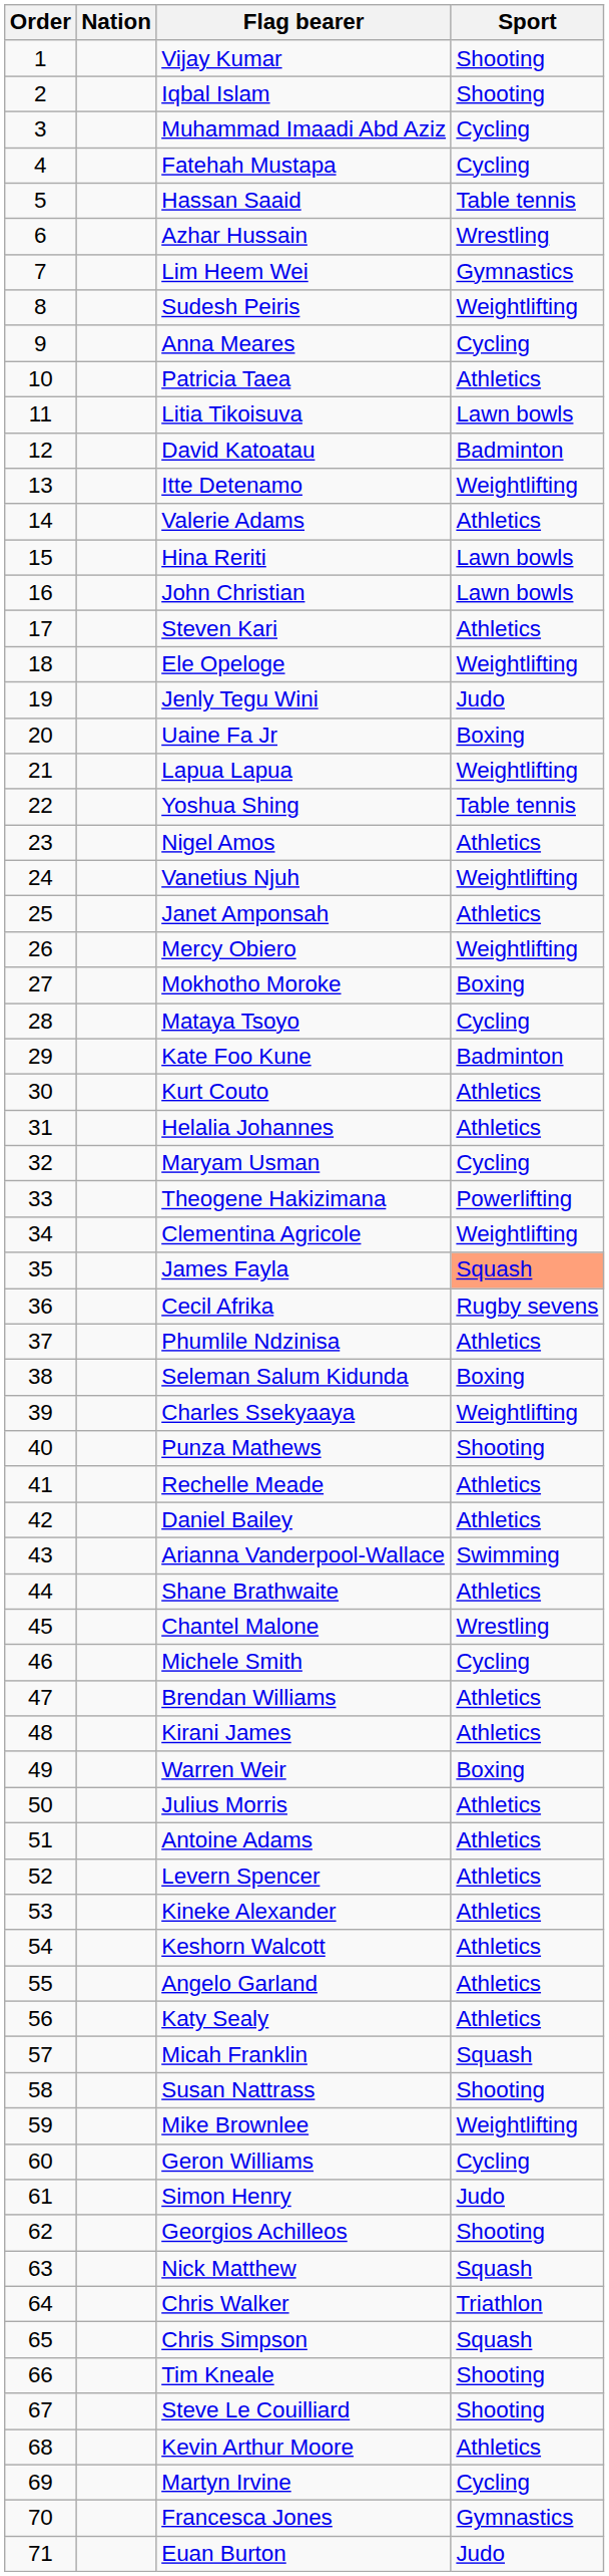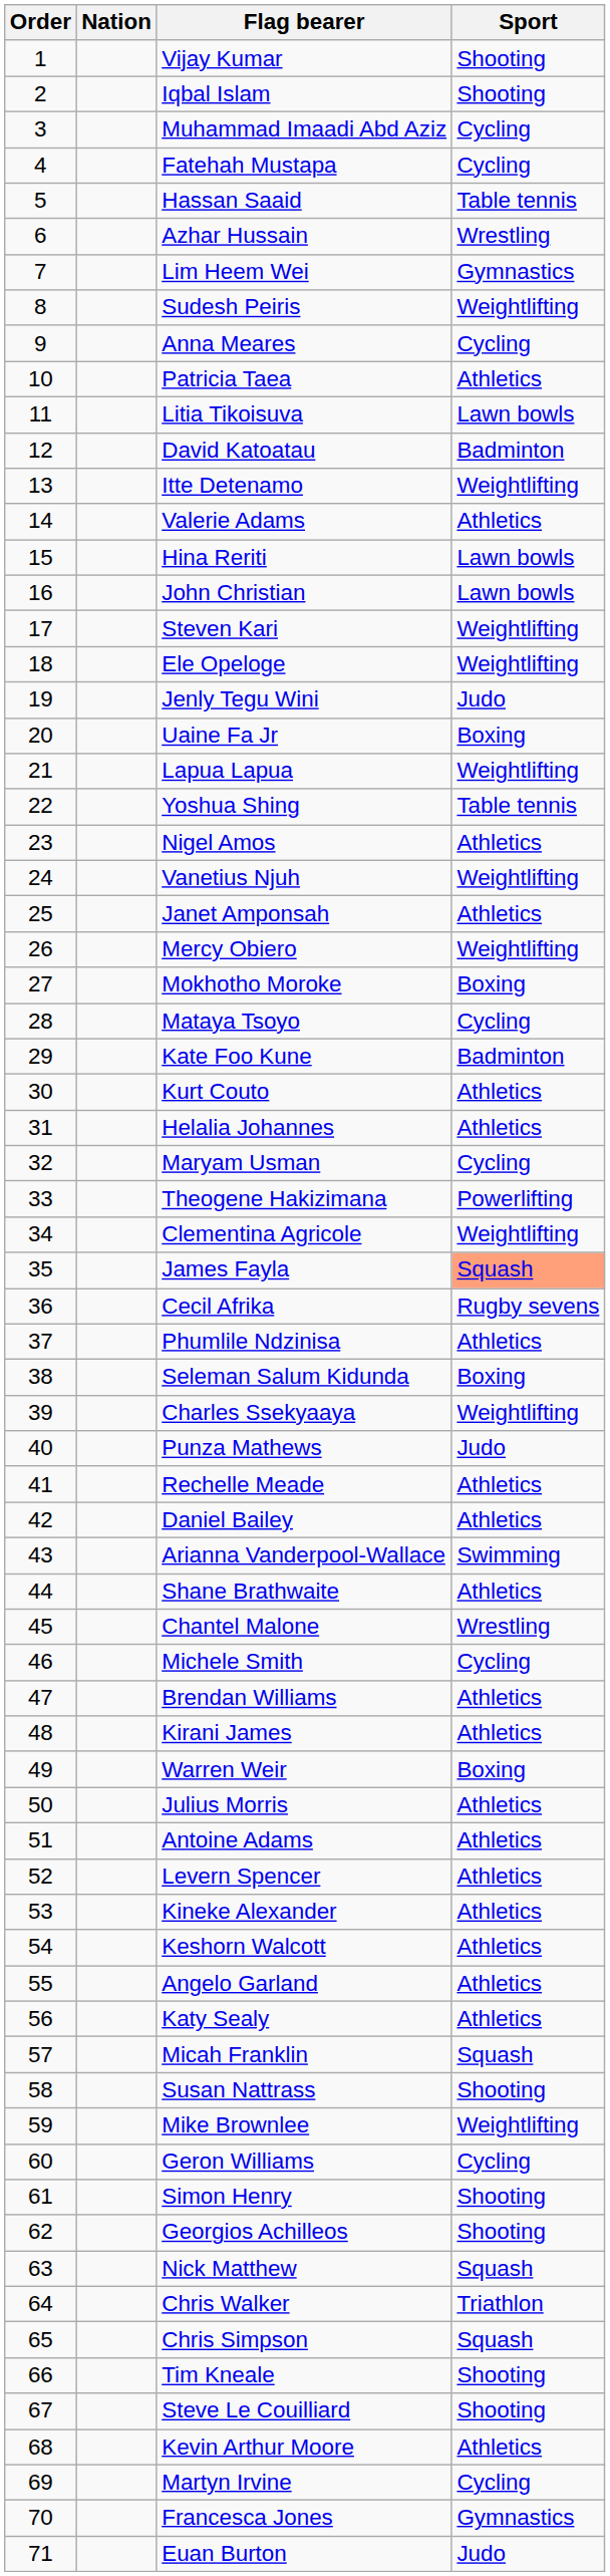 <table class="sortable wikitable">
 <tr>
 <th>Order</th>
 <th>Nation</th>
 <th>Flag bearer</th>
 <th>Sport</th>
 </tr>
 <tr>
 <td align=center>1</td>
 <td></td>
 <td><a href='#'>Vijay Kumar</a></td>
 <td><a href='#'>Shooting</a></td>
 </tr>
 <tr>
 <td align=center>2</td>
 <td></td>
 <td><a href='#'>Iqbal Islam</a></td>
 <td><a href='#'>Shooting</a></td>
 </tr>
 <tr>
 <td align=center>3</td>
 <td></td>
 <td><a href='#'>Muhammad Imaadi Abd Aziz</a></td>
 <td><a href='#'>Cycling</a></td>
 </tr>
 <tr>
 <td align=center>4</td>
 <td></td>
 <td><a href='#'>Fatehah Mustapa</a></td>
 <td><a href='#'>Cycling</a></td>
 </tr>
 <tr>
 <td align=center>5</td>
 <td></td>
 <td><a href='#'>Hassan Saaid</a></td>
 <td><a href='#'>Table tennis</a></td>
 </tr>
 <tr>
 <td align=center>6</td>
 <td></td>
 <td><a href='#'>Azhar Hussain</a></td>
 <td><a href='#'>Wrestling</a></td>
 </tr>
 <tr>
 <td align=center>7</td>
 <td></td>
 <td><a href='#'>Lim Heem Wei</a></td>
 <td><a href='#'>Gymnastics</a></td>
 </tr>
 <tr>
 <td align=center>8</td>
 <td></td>
 <td><a href='#'>Sudesh Peiris</a></td>
 <td><a href='#'>Weightlifting</a></td>
 </tr>
 <tr>
 <td align=center>9</td>
 <td></td>
 <td><a href='#'>Anna Meares</a></td>
 <td><a href='#'>Cycling</a></td>
 </tr>
 <tr>
 <td align=center>10</td>
 <td></td>
 <td><a href='#'>Patricia Taea</a></td>
 <td><a href='#'>Athletics</a></td>
 </tr>
 <tr>
 <td align=center>11</td>
 <td></td>
 <td><a href='#'>Litia Tikoisuva</a></td>
 <td><a href='#'>Lawn bowls</a></td>
 </tr>
 <tr>
 <td align=center>12</td>
 <td></td>
 <td><a href='#'>David Katoatau</a></td>
 <td><a href='#'>Badminton</a></td>
 </tr>
 <tr>
 <td align=center>13</td>
 <td></td>
 <td><a href='#'>Itte Detenamo</a></td>
 <td><a href='#'>Weightlifting</a></td>
 </tr>
 <tr>
 <td align=center>14</td>
 <td></td>
 <td><a href='#'>Valerie Adams</a></td>
 <td><a href='#'>Athletics</a></td>
 </tr>
 <tr>
 <td align=center>15</td>
 <td></td>
 <td><a href='#'>Hina Reriti</a></td>
 <td><a href='#'>Lawn bowls</a></td>
 </tr>
 <tr>
 <td align=center>16</td>
 <td></td>
 <td><a href='#'>John Christian</a></td>
 <td><a href='#'>Lawn bowls</a></td>
 </tr>
 <tr>
 <td align=center>17</td>
 <td></td>
 <td><a href='#'>Steven Kari</a></td>
-<td><a href='#'>Athletics</a></td>
+<td><a href='#'>Weightlifting</a></td>
 </tr>
 <tr>
 <td align=center>18</td>
 <td></td>
 <td><a href='#'>Ele Opeloge</a></td>
 <td><a href='#'>Weightlifting</a></td>
 </tr>
 <tr>
 <td align=center>19</td>
 <td></td>
 <td><a href='#'>Jenly Tegu Wini</a></td>
 <td><a href='#'>Judo</a></td>
 </tr>
 <tr>
 <td align=center>20</td>
 <td></td>
 <td><a href='#'>Uaine Fa Jr</a></td>
 <td><a href='#'>Boxing</a></td>
 </tr>
 <tr>
 <td align=center>21</td>
 <td></td>
 <td><a href='#'>Lapua Lapua</a></td>
 <td><a href='#'>Weightlifting</a></td>
 </tr>
 <tr>
 <td align=center>22</td>
 <td></td>
 <td><a href='#'>Yoshua Shing</a></td>
 <td><a href='#'>Table tennis</a></td>
 </tr>
 <tr>
 <td align=center>23</td>
 <td></td>
 <td><a href='#'>Nigel Amos</a></td>
 <td><a href='#'>Athletics</a></td>
 </tr>
 <tr>
 <td align=center>24</td>
 <td></td>
 <td><a href='#'>Vanetius Njuh</a></td>
 <td><a href='#'>Weightlifting</a></td>
 </tr>
 <tr>
 <td align=center>25</td>
 <td></td>
 <td><a href='#'>Janet Amponsah</a></td>
 <td><a href='#'>Athletics</a></td>
 </tr>
 <tr>
 <td align=center>26</td>
 <td></td>
 <td><a href='#'>Mercy Obiero</a></td>
 <td><a href='#'>Weightlifting</a></td>
 </tr>
 <tr>
 <td align=center>27</td>
 <td></td>
 <td><a href='#'>Mokhotho Moroke</a></td>
 <td><a href='#'>Boxing</a></td>
 </tr>
 <tr>
 <td align=center>28</td>
 <td></td>
 <td><a href='#'>Mataya Tsoyo</a></td>
 <td><a href='#'>Cycling</a></td>
 </tr>
 <tr>
 <td align=center>29</td>
 <td></td>
 <td><a href='#'>Kate Foo Kune</a></td>
 <td><a href='#'>Badminton</a></td>
 </tr>
 <tr>
 <td align=center>30</td>
 <td></td>
 <td><a href='#'>Kurt Couto</a></td>
 <td><a href='#'>Athletics</a></td>
 </tr>
 <tr>
 <td align=center>31</td>
 <td></td>
 <td><a href='#'>Helalia Johannes</a></td>
 <td><a href='#'>Athletics</a></td>
 </tr>
 <tr>
 <td align=center>32</td>
 <td></td>
 <td><a href='#'>Maryam Usman</a></td>
 <td><a href='#'>Cycling</a></td>
 </tr>
 <tr>
 <td align=center>33</td>
 <td></td>
 <td><a href='#'>Theogene Hakizimana</a></td>
 <td><a href='#'>Powerlifting</a></td>
 </tr>
 <tr>
 <td align=center>34</td>
 <td></td>
 <td><a href='#'>Clementina Agricole</a></td>
 <td><a href='#'>Weightlifting</a></td>
 </tr>
 <tr>
 <td align=center>35</td>
 <td></td>
 <td><a href='#'>James Fayla</a></td>
 <td style="background: lightsalmon;"><a href='#'>Squash</a></td>
 </tr>
 <tr>
 <td align=center>36</td>
 <td></td>
 <td><a href='#'>Cecil Afrika</a></td>
 <td><a href='#'>Rugby sevens</a></td>
 </tr>
 <tr>
 <td align=center>37</td>
 <td></td>
 <td><a href='#'>Phumlile Ndzinisa</a></td>
 <td><a href='#'>Athletics</a></td>
 </tr>
 <tr>
 <td align=center>38</td>
 <td></td>
 <td><a href='#'>Seleman Salum Kidunda</a></td>
 <td><a href='#'>Boxing</a></td>
 </tr>
 <tr>
 <td align=center>39</td>
 <td></td>
 <td><a href='#'>Charles Ssekyaaya</a></td>
 <td><a href='#'>Weightlifting</a></td>
 </tr>
 <tr>
 <td align=center>40</td>
 <td></td>
 <td><a href='#'>Punza Mathews</a></td>
-<td><a href='#'>Shooting</a></td>
+<td><a href='#'>Judo</a></td>
 </tr>
 <tr>
 <td align=center>41</td>
 <td></td>
 <td><a href='#'>Rechelle Meade</a></td>
 <td><a href='#'>Athletics</a></td>
 </tr>
 <tr>
 <td align=center>42</td>
 <td></td>
 <td><a href='#'>Daniel Bailey</a></td>
 <td><a href='#'>Athletics</a></td>
 </tr>
 <tr>
 <td align=center>43</td>
 <td></td>
 <td><a href='#'>Arianna Vanderpool-Wallace</a></td>
 <td><a href='#'>Swimming</a></td>
 </tr>
 <tr>
 <td align=center>44</td>
 <td></td>
 <td><a href='#'>Shane Brathwaite</a></td>
 <td><a href='#'>Athletics</a></td>
 </tr>
 <tr>
 <td align=center>45</td>
 <td></td>
 <td><a href='#'>Chantel Malone</a></td>
 <td><a href='#'>Wrestling</a></td>
 </tr>
 <tr>
 <td align=center>46</td>
 <td></td>
 <td><a href='#'>Michele Smith</a></td>
 <td><a href='#'>Cycling</a></td>
 </tr>
 <tr>
 <td align=center>47</td>
 <td></td>
 <td><a href='#'>Brendan Williams</a></td>
 <td><a href='#'>Athletics</a></td>
 </tr>
 <tr>
 <td align=center>48</td>
 <td></td>
 <td><a href='#'>Kirani James</a></td>
 <td><a href='#'>Athletics</a></td>
 </tr>
 <tr>
 <td align=center>49</td>
 <td></td>
 <td><a href='#'>Warren Weir</a></td>
 <td><a href='#'>Boxing</a></td>
 </tr>
 <tr>
 <td align=center>50</td>
 <td></td>
 <td><a href='#'>Julius Morris</a></td>
 <td><a href='#'>Athletics</a></td>
 </tr>
 <tr>
 <td align=center>51</td>
 <td></td>
 <td><a href='#'>Antoine Adams</a></td>
 <td><a href='#'>Athletics</a></td>
 </tr>
 <tr>
 <td align=center>52</td>
 <td></td>
 <td><a href='#'>Levern Spencer</a></td>
 <td><a href='#'>Athletics</a></td>
 </tr>
 <tr>
 <td align=center>53</td>
 <td></td>
 <td><a href='#'>Kineke Alexander</a></td>
 <td><a href='#'>Athletics</a></td>
 </tr>
 <tr>
 <td align=center>54</td>
 <td></td>
 <td><a href='#'>Keshorn Walcott</a></td>
 <td><a href='#'>Athletics</a></td>
 </tr>
 <tr>
 <td align=center>55</td>
 <td></td>
 <td><a href='#'>Angelo Garland</a></td>
 <td><a href='#'>Athletics</a></td>
 </tr>
 <tr>
 <td align=center>56</td>
 <td></td>
 <td><a href='#'>Katy Sealy</a></td>
 <td><a href='#'>Athletics</a></td>
 </tr>
 <tr>
 <td align=center>57</td>
 <td></td>
 <td><a href='#'>Micah Franklin</a></td>
 <td><a href='#'>Squash</a></td>
 </tr>
 <tr>
 <td align=center>58</td>
 <td></td>
 <td><a href='#'>Susan Nattrass</a></td>
 <td><a href='#'>Shooting</a></td>
 </tr>
 <tr>
 <td align=center>59</td>
 <td></td>
 <td><a href='#'>Mike Brownlee</a></td>
 <td><a href='#'>Weightlifting</a></td>
 </tr>
 <tr>
 <td align=center>60</td>
 <td></td>
 <td><a href='#'>Geron Williams</a></td>
 <td><a href='#'>Cycling</a></td>
 </tr>
 <tr>
 <td align=center>61</td>
 <td></td>
 <td><a href='#'>Simon Henry</a></td>
-<td><a href='#'>Judo</a></td>
+<td><a href='#'>Shooting</a></td>
 </tr>
 <tr>
 <td align=center>62</td>
 <td></td>
 <td><a href='#'>Georgios Achilleos</a></td>
 <td><a href='#'>Shooting</a></td>
 </tr>
 <tr>
 <td align=center>63</td>
 <td></td>
 <td><a href='#'>Nick Matthew</a></td>
 <td><a href='#'>Squash</a></td>
 </tr>
 <tr>
 <td align=center>64</td>
 <td></td>
 <td><a href='#'>Chris Walker</a></td>
 <td><a href='#'>Triathlon</a></td>
 </tr>
 <tr>
 <td align=center>65</td>
 <td></td>
 <td><a href='#'>Chris Simpson</a></td>
 <td><a href='#'>Squash</a></td>
 </tr>
 <tr>
 <td align=center>66</td>
 <td></td>
 <td><a href='#'>Tim Kneale</a></td>
 <td><a href='#'>Shooting</a></td>
 </tr>
 <tr>
 <td align=center>67</td>
 <td></td>
 <td><a href='#'>Steve Le Couilliard</a></td>
 <td><a href='#'>Shooting</a></td>
 </tr>
 <tr>
 <td align=center>68</td>
 <td></td>
 <td><a href='#'>Kevin Arthur Moore</a></td>
 <td><a href='#'>Athletics</a></td>
 </tr>
 <tr>
 <td align=center>69</td>
 <td></td>
 <td><a href='#'>Martyn Irvine</a></td>
 <td><a href='#'>Cycling</a></td>
 </tr>
 <tr>
 <td align=center>70</td>
 <td></td>
 <td><a href='#'>Francesca Jones</a></td>
 <td><a href='#'>Gymnastics</a></td>
 </tr>
 <tr>
 <td align=center>71</td>
 <td></td>
 <td><a href='#'>Euan Burton</a></td>
 <td><a href='#'>Judo</a></td>
 </tr>
 </table>
